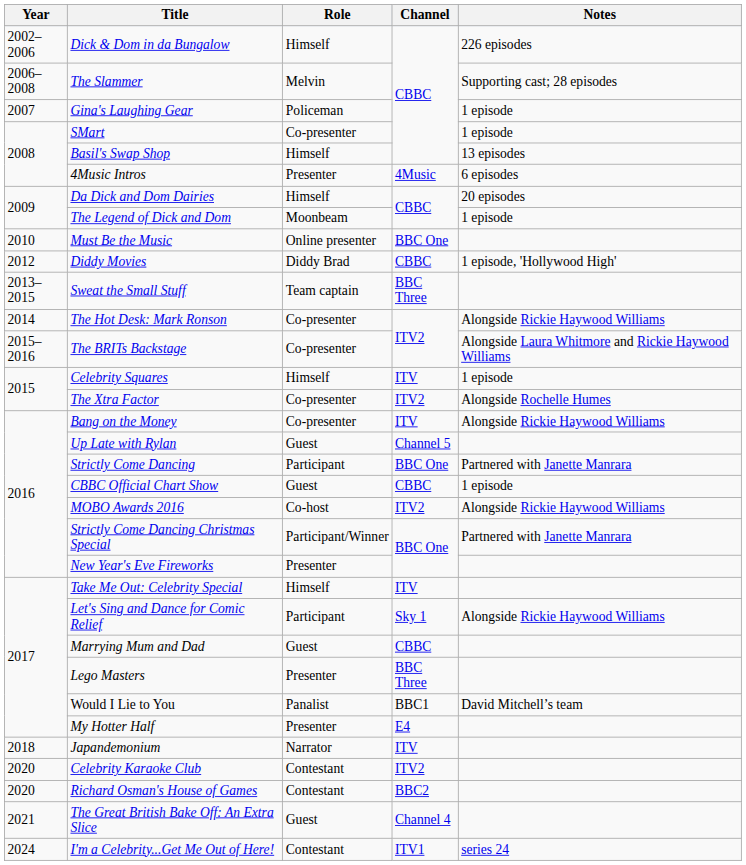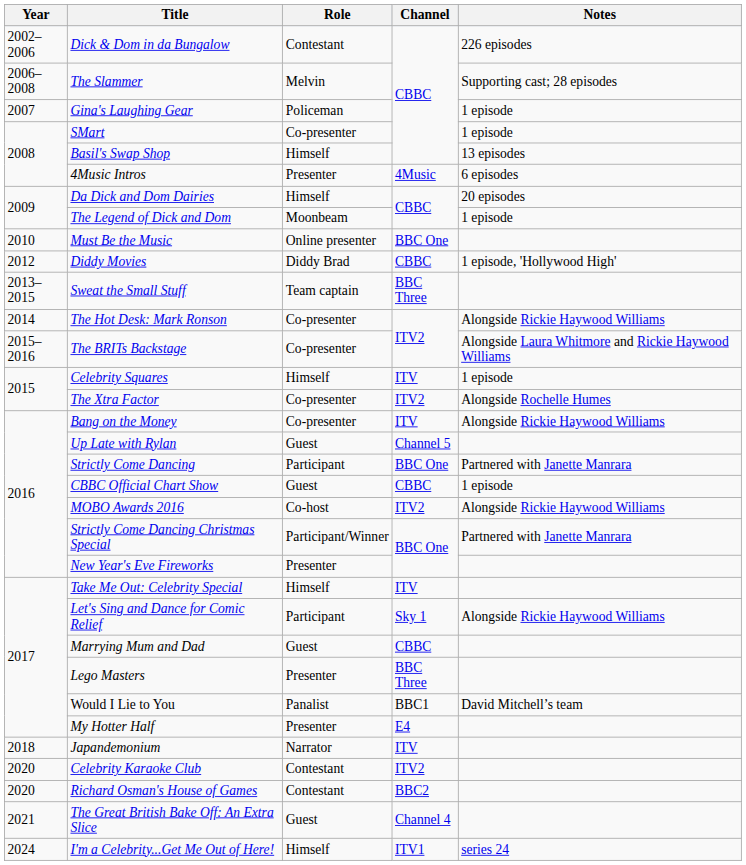 <table class="wikitable">
 <tr style="background:#b0c4de; text-align:center;">
 <th>Year</th>
 <th>Title</th>
 <th>Role</th>
 <th>Channel</th>
 <th>Notes</th>
 </tr>
 <tr>
 <td>2002–2006</td>
 <td><em><a href='#'>Dick & Dom in da Bungalow</a></em></td>
-<td>Himself</td>
+<td>Contestant</td>
 <td rowspan="5"><a href='#'>CBBC</a></td>
 <td>226 episodes</td>
 </tr>
 <tr>
 <td>2006–2008</td>
 <td><em><a href='#'>The Slammer</a></em></td>
 <td>Melvin</td>
 <td>Supporting cast; 28 episodes</td>
 </tr>
 <tr>
 <td>2007</td>
 <td><em><a href='#'>Gina's Laughing Gear</a></em></td>
 <td>Policeman</td>
 <td>1 episode</td>
 </tr>
 <tr>
 <td rowspan=3>2008</td>
 <td><em><a href='#'>SMart</a></em></td>
 <td>Co-presenter</td>
 <td>1 episode</td>
 </tr>
 <tr>
 <td><em><a href='#'>Basil's Swap Shop</a></em></td>
 <td>Himself</td>
 <td>13 episodes</td>
 </tr>
 <tr>
 <td><em>4Music Intros</em></td>
 <td>Presenter</td>
 <td><a href='#'>4Music</a></td>
 <td>6 episodes</td>
 </tr>
 <tr>
 <td rowspan=2>2009</td>
 <td><em><a href='#'>Da Dick and Dom Dairies</a></em></td>
 <td>Himself</td>
 <td rowspan="2"><a href='#'>CBBC</a></td>
 <td>20 episodes</td>
 </tr>
 <tr>
 <td><em><a href='#'>The Legend of Dick and Dom</a></em></td>
 <td>Moonbeam</td>
 <td>1 episode</td>
 </tr>
 <tr>
 <td>2010</td>
 <td><em><a href='#'>Must Be the Music</a></em></td>
 <td>Online presenter</td>
 <td><a href='#'>BBC One</a></td>
 <td></td>
 </tr>
 <tr>
 <td>2012</td>
 <td><em><a href='#'>Diddy Movies</a></em></td>
 <td>Diddy Brad</td>
 <td><a href='#'>CBBC</a></td>
 <td>1 episode, 'Hollywood High'</td>
 </tr>
 <tr>
 <td>2013–2015</td>
 <td><em><a href='#'>Sweat the Small Stuff</a></em></td>
 <td>Team captain</td>
 <td><a href='#'>BBC Three</a></td>
 <td></td>
 </tr>
 <tr>
 <td>2014</td>
 <td><em><a href='#'>The Hot Desk: Mark Ronson</a></em></td>
 <td>Co-presenter</td>
 <td rowspan="2"><a href='#'>ITV2</a></td>
 <td>Alongside <a href='#'>Rickie Haywood Williams</a></td>
 </tr>
 <tr>
 <td>2015–2016</td>
 <td><em><a href='#'>The BRITs Backstage</a></em></td>
 <td>Co-presenter</td>
 <td>Alongside <a href='#'>Laura Whitmore</a> and <a href='#'>Rickie Haywood Williams</a></td>
 </tr>
 <tr>
 <td rowspan=2>2015</td>
 <td><em><a href='#'>Celebrity Squares</a></em></td>
 <td>Himself</td>
 <td><a href='#'>ITV</a></td>
 <td>1 episode</td>
 </tr>
 <tr>
 <td><em><a href='#'>The Xtra Factor</a></em></td>
 <td>Co-presenter</td>
 <td><a href='#'>ITV2</a></td>
 <td>Alongside <a href='#'>Rochelle Humes</a></td>
 </tr>
 <tr>
 <td rowspan=7>2016</td>
 <td><em><a href='#'>Bang on the Money</a></em></td>
 <td>Co-presenter</td>
 <td><a href='#'>ITV</a></td>
 <td>Alongside <a href='#'>Rickie Haywood Williams</a></td>
 </tr>
 <tr>
 <td><em><a href='#'>Up Late with Rylan</a></em></td>
 <td>Guest</td>
 <td><a href='#'>Channel 5</a></td>
 <td></td>
 </tr>
 <tr>
 <td><em><a href='#'>Strictly Come Dancing</a></em></td>
 <td>Participant</td>
 <td><a href='#'>BBC One</a></td>
 <td>Partnered with <a href='#'>Janette Manrara</a></td>
 </tr>
 <tr>
 <td><em><a href='#'>CBBC Official Chart Show</a></em></td>
 <td>Guest</td>
 <td><a href='#'>CBBC</a></td>
 <td>1 episode</td>
 </tr>
 <tr>
 <td><em><a href='#'>MOBO Awards 2016</a></em></td>
 <td>Co-host</td>
 <td><a href='#'>ITV2</a></td>
 <td>Alongside <a href='#'>Rickie Haywood Williams</a></td>
 </tr>
 <tr>
 <td><em><a href='#'>Strictly Come Dancing Christmas Special</a></em></td>
 <td>Participant/Winner</td>
 <td rowspan="2"><a href='#'>BBC One</a></td>
 <td>Partnered with <a href='#'>Janette Manrara</a></td>
 </tr>
 <tr>
 <td><em><a href='#'>New Year's Eve Fireworks</a></em></td>
 <td>Presenter</td>
 <td></td>
 </tr>
 <tr>
 <td rowspan="6">2017</td>
 <td><em><a href='#'>Take Me Out: Celebrity Special</a></em></td>
 <td>Himself</td>
 <td><a href='#'>ITV</a></td>
 <td></td>
 </tr>
 <tr>
 <td><em><a href='#'>Let's Sing and Dance for Comic Relief</a></em></td>
 <td>Participant</td>
 <td><a href='#'>Sky 1</a></td>
 <td>Alongside <a href='#'>Rickie Haywood Williams</a></td>
 </tr>
 <tr>
 <td><em>Marrying Mum and Dad</em></td>
 <td>Guest</td>
 <td><a href='#'>CBBC</a></td>
 <td></td>
 </tr>
 <tr>
 <td><em>Lego Masters</em></td>
 <td>Presenter</td>
 <td><a href='#'>BBC Three</a></td>
 <td></td>
 </tr>
 <tr>
 <td>Would I Lie to You</td>
 <td>Panalist</td>
 <td>BBC1</td>
 <td>David Mitchell’s team</td>
 </tr>
 <tr>
 <td><em>My Hotter Half</em></td>
 <td>Presenter</td>
 <td><a href='#'>E4</a></td>
 <td></td>
 </tr>
 <tr>
 <td>2018</td>
 <td><em>Japandemonium</em></td>
 <td>Narrator</td>
 <td><a href='#'>ITV</a></td>
 <td></td>
 </tr>
 <tr>
 <td>2020</td>
 <td><em><a href='#'>Celebrity Karaoke Club</a></em></td>
 <td>Contestant</td>
 <td><a href='#'>ITV2</a></td>
 <td></td>
 </tr>
 <tr>
 <td>2020</td>
 <td><em><a href='#'>Richard Osman's House of Games</a></em></td>
 <td>Contestant</td>
 <td><a href='#'>BBC2</a></td>
 <td></td>
 </tr>
 <tr>
 <td>2021</td>
 <td><em><a href='#'>The Great British Bake Off: An Extra Slice</a></em></td>
 <td>Guest</td>
 <td><a href='#'>Channel 4</a></td>
 <td></td>
 </tr>
 <tr>
 <td>2024</td>
 <td><em><a href='#'>I'm a Celebrity...Get Me Out of Here!</a></em></td>
-<td>Contestant</td>
+<td>Himself</td>
 <td><a href='#'>ITV1</a></td>
 <td><a href='#'>series 24</a></td>
 </tr>
 </table>
